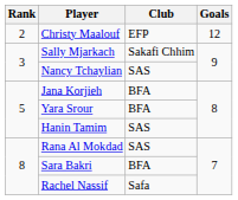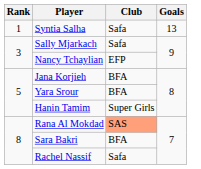 <table class="wikitable" style="text-align:center">
 <tr>
 <th>Rank</th>
 <th>Player</th>
 <th>Club</th>
 <th>Goals</th>
 </tr>
 <tr>
-<td>2</td>
-<td align=left> <a href='#'>Christy Maalouf</a></td>
-<td align=left>EFP</td>
-<td>12</td>
+<td>1</td>
+<td align=left> <a href='#'>Syntia Salha</a></td>
+<td align=left>Safa</td>
+<td>13</td>
 </tr>
 <tr>
 <td rowspan="2">3</td>
 <td align="left"> <a href='#'>Sally Mjarkach</a></td>
-<td align="left">Sakafi Chhim</td>
+<td align="left">Safa</td>
 <td rowspan="2">9</td>
 </tr>
 <tr>
 <td align=left> <a href='#'>Nancy Tchaylian</a></td>
-<td align=left>SAS</td>
+<td align=left>EFP</td>
 </tr>
 <tr>
 <td rowspan="3">5</td>
 <td align="left"> <a href='#'>Jana Korjieh</a></td>
 <td align=left>BFA</td>
 <td rowspan="3">8</td>
 </tr>
 <tr>
 <td align=left> <a href='#'>Yara Srour</a></td>
 <td align=left>BFA</td>
 </tr>
 <tr>
 <td align=left> <a href='#'>Hanin Tamim</a></td>
-<td align=left>SAS</td>
+<td align="left">Super Girls</td>
 </tr>
 <tr>
 <td rowspan="3">8</td>
 <td align=left> <a href='#'>Rana Al Mokdad</a></td>
-<td align=left>SAS</td>
+<td align=left style="background: lightsalmon;">SAS</td>
 <td rowspan="3">7</td>
 </tr>
 <tr>
 <td align="left"> <a href='#'>Sara Bakri</a></td>
 <td align="left">BFA</td>
 </tr>
 <tr>
 <td align="left"> <a href='#'>Rachel Nassif</a></td>
 <td align="left">Safa</td>
 </tr>
 </table>
